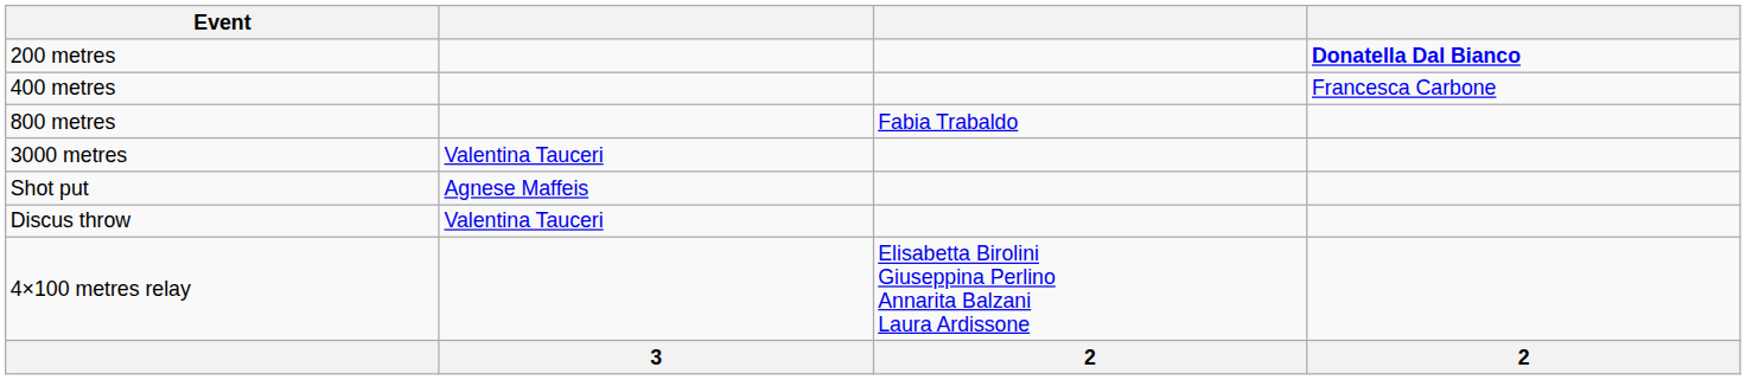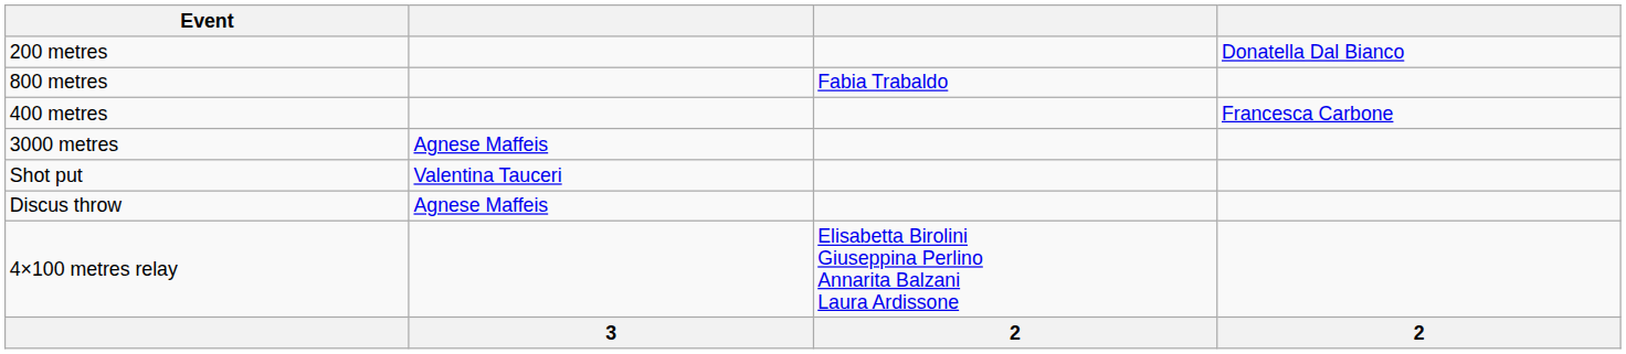 <table class="wikitable" width=60% style="font-size:90%; text-align:left;">
 <tr>
 <th width=25%>Event</th>
 <th width=25%></th>
 <th width=25%></th>
 <th width=25%></th>
 </tr>
 <tr>
 <td>200 metres</td>
 <td></td>
 <td></td>
-<td><strong><a href='#'>Donatella Dal Bianco</a></strong></td>
+<td><a href='#'>Donatella Dal Bianco</a></td>
+</tr>
+<tr>
+<td>800 metres</td>
+<td></td>
+<td><a href='#'>Fabia Trabaldo</a></td>
+<td></td>
 </tr>
 <tr>
 <td>400 metres</td>
 <td></td>
 <td></td>
 <td><a href='#'>Francesca Carbone</a></td>
 </tr>
 <tr>
-<td>800 metres</td>
+<td>3000 metres</td>
+<td><a href='#'>Agnese Maffeis</a></td>
 <td></td>
-<td><a href='#'>Fabia Trabaldo</a></td>
 <td></td>
 </tr>
 <tr>
-<td>3000 metres</td>
+<td>Shot put</td>
 <td><a href='#'>Valentina Tauceri</a></td>
 <td></td>
 <td></td>
 </tr>
 <tr>
-<td>Shot put</td>
+<td>Discus throw</td>
 <td><a href='#'>Agnese Maffeis</a></td>
-<td></td>
-<td></td>
-</tr>
-<tr>
-<td>Discus throw</td>
-<td><a href='#'>Valentina Tauceri</a></td>
 <td></td>
 <td></td>
 </tr>
 <tr>
 <td>4×100 metres relay</td>
 <td></td>
 <td><a href='#'>Elisabetta Birolini</a><br><a href='#'>Giuseppina Perlino</a><br><a href='#'>Annarita Balzani</a><br><a href='#'>Laura Ardissone</a></td>
 <td></td>
 </tr>
 <tr>
 <th></th>
 <th>3</th>
 <th>2</th>
 <th>2</th>
 </tr>
 </table>
